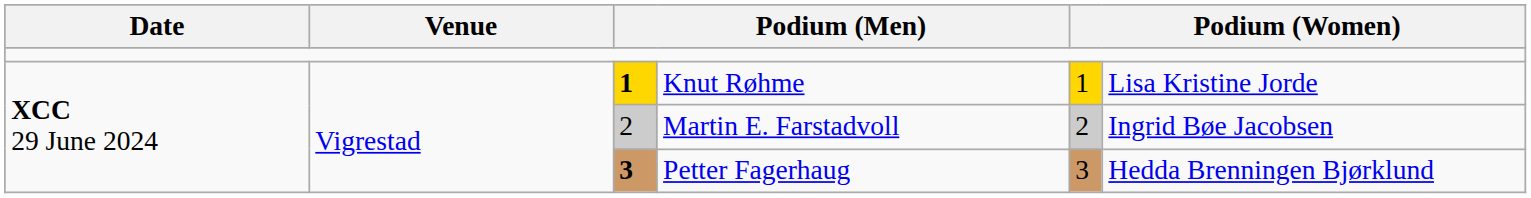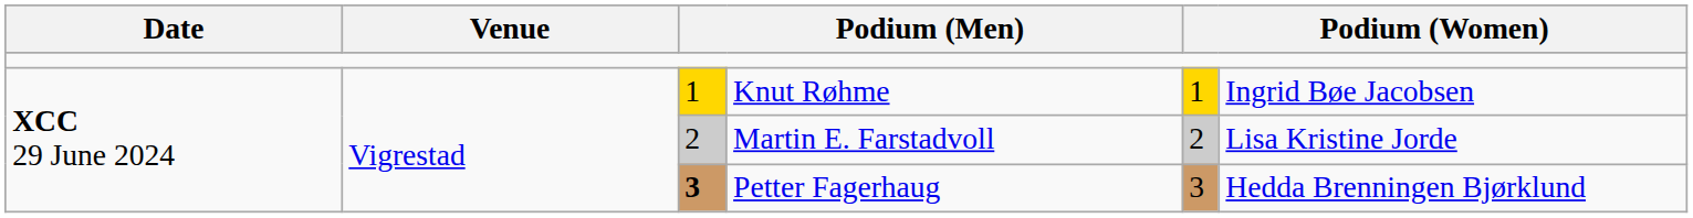 <table class="wikitable" width=70%>
 <tr>
 <th>Date</th>
 <th width=20%>Venue</th>
 <th colspan=2 width=30%>Podium (Men)</th>
 <th colspan=2 width=30%>Podium (Women)</th>
 </tr>
 <tr>
 <td colspan=6></td>
 </tr>
 <tr>
 <td rowspan=3><strong>XCC</strong> <br> 29 June 2024</td>
 <td rowspan=3><br><a href='#'>Vigrestad</a></td>
-<td bgcolor=FFD700><strong>1</strong></td>
+<td bgcolor=FFD700>1</td>
 <td><a href='#'>Knut Røhme</a></td>
 <td bgcolor=FFD700>1</td>
-<td><a href='#'>Lisa Kristine Jorde</a></td>
+<td><a href='#'>Ingrid Bøe Jacobsen</a></td>
 </tr>
 <tr>
 <td bgcolor=CCCCCC>2</td>
 <td><a href='#'>Martin E. Farstadvoll</a></td>
 <td bgcolor=CCCCCC>2</td>
-<td><a href='#'>Ingrid Bøe Jacobsen</a></td>
+<td><a href='#'>Lisa Kristine Jorde</a></td>
 </tr>
 <tr>
 <td bgcolor=CC9966><strong>3</strong></td>
 <td><a href='#'>Petter Fagerhaug</a></td>
 <td bgcolor=CC9966>3</td>
 <td><a href='#'>Hedda Brenningen Bjørklund</a></td>
 </tr>
 </table>
